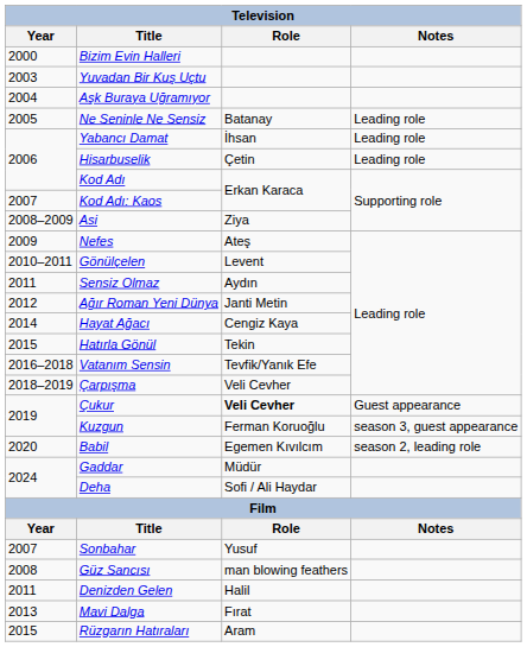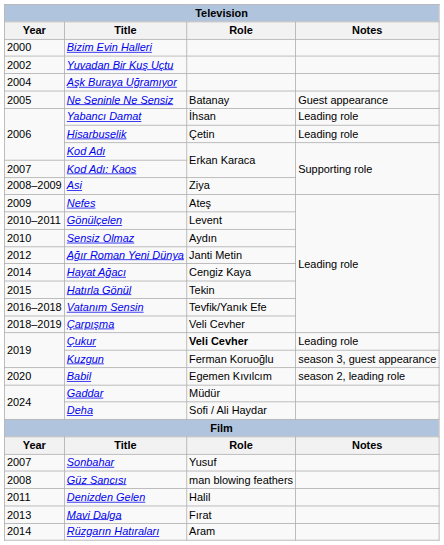 <table class="wikitable" style="font-size:90%">
 <tr>
 <th colspan="4" style="background:LightSteelBlue">Television</th>
 </tr>
 <tr>
 <th>Year</th>
 <th>Title</th>
 <th>Role</th>
 <th>Notes</th>
 </tr>
 <tr>
 <td>2000</td>
 <td><em><a href='#'>Bizim Evin Halleri</a></em></td>
 <td></td>
 <td></td>
 </tr>
 <tr>
-<td>2003</td>
+<td>2002</td>
 <td><em><a href='#'>Yuvadan Bir Kuş Uçtu</a></em></td>
 <td></td>
 <td></td>
 </tr>
 <tr>
 <td>2004</td>
 <td><em><a href='#'>Aşk Buraya Uğramıyor</a></em></td>
 <td></td>
 <td></td>
 </tr>
 <tr>
 <td>2005</td>
 <td><em><a href='#'>Ne Seninle Ne Sensiz</a></em></td>
 <td>Batanay</td>
-<td>Leading role</td>
+<td>Guest appearance</td>
 </tr>
 <tr>
 <td rowspan="3">2006</td>
 <td><em><a href='#'>Yabancı Damat</a></em></td>
 <td>İhsan</td>
 <td>Leading role</td>
 </tr>
 <tr>
 <td><em><a href='#'>Hisarbuselik</a></em></td>
 <td>Çetin</td>
 <td>Leading role</td>
 </tr>
 <tr>
 <td><em><a href='#'>Kod Adı</a></em></td>
 <td rowspan="2">Erkan Karaca</td>
 <td rowspan="3">Supporting role</td>
 </tr>
 <tr>
 <td>2007</td>
 <td><em><a href='#'>Kod Adı: Kaos</a></em></td>
 </tr>
 <tr>
 <td>2008–2009</td>
 <td><em><a href='#'>Asi</a></em></td>
 <td>Ziya</td>
 </tr>
 <tr>
 <td>2009</td>
 <td><em><a href='#'>Nefes</a></em></td>
 <td>Ateş</td>
 <td rowspan="8">Leading role</td>
 </tr>
 <tr>
 <td>2010–2011</td>
 <td><em><a href='#'>Gönülçelen</a></em></td>
 <td>Levent</td>
 </tr>
 <tr>
-<td>2011</td>
+<td>2010</td>
 <td><em><a href='#'>Sensiz Olmaz</a></em></td>
 <td>Aydın</td>
 </tr>
 <tr>
 <td>2012</td>
 <td><em><a href='#'>Ağır Roman Yeni Dünya</a></em></td>
 <td>Janti Metin</td>
 </tr>
 <tr>
 <td>2014</td>
 <td><em><a href='#'>Hayat Ağacı</a></em></td>
 <td>Cengiz Kaya</td>
 </tr>
 <tr>
 <td>2015</td>
 <td><em><a href='#'>Hatırla Gönül</a></em></td>
 <td>Tekin</td>
 </tr>
 <tr>
 <td>2016–2018</td>
 <td><em><a href='#'>Vatanım Sensin</a></em></td>
 <td>Tevfik/Yanık Efe</td>
 </tr>
 <tr>
 <td>2018–2019</td>
 <td><em><a href='#'>Çarpışma</a></em></td>
 <td>Veli Cevher</td>
 </tr>
 <tr>
 <td rowspan="2">2019</td>
 <td><em><a href='#'>Çukur</a></em></td>
 <td><strong>Veli Cevher</strong></td>
-<td>Guest appearance</td>
+<td>Leading role</td>
 </tr>
 <tr>
 <td><em><a href='#'>Kuzgun</a></em></td>
 <td>Ferman Koruoğlu</td>
 <td>season 3, guest appearance</td>
 </tr>
 <tr>
 <td>2020</td>
 <td><em><a href='#'>Babil</a></em></td>
 <td>Egemen Kıvılcım</td>
 <td>season 2, leading role</td>
 </tr>
 <tr>
 <td rowspan="2">2024</td>
 <td><em><a href='#'>Gaddar</a></em></td>
 <td>Müdür</td>
 <td></td>
 </tr>
 <tr>
 <td><em><a href='#'>Deha</a></em></td>
 <td>Sofi / Ali Haydar</td>
 <td></td>
 </tr>
 <tr>
 <th colspan="4" style="background:LightSteelBlue">Film</th>
 </tr>
 <tr>
 <th>Year</th>
 <th>Title</th>
 <th>Role</th>
 <th>Notes</th>
 </tr>
 <tr>
 <td>2007</td>
 <td><em><a href='#'>Sonbahar</a></em></td>
 <td>Yusuf</td>
 <td></td>
 </tr>
 <tr>
 <td>2008</td>
 <td><em><a href='#'>Güz Sancısı</a></em></td>
 <td>man blowing feathers</td>
 <td></td>
 </tr>
 <tr>
 <td>2011</td>
 <td><em><a href='#'>Denizden Gelen</a></em></td>
 <td>Halil</td>
 <td></td>
 </tr>
 <tr>
 <td>2013</td>
 <td><em><a href='#'>Mavi Dalga</a></em></td>
 <td>Fırat</td>
 <td></td>
 </tr>
 <tr>
-<td>2015</td>
+<td>2014</td>
 <td><em><a href='#'>Rüzgarın Hatıraları</a></em></td>
 <td>Aram</td>
 <td></td>
 </tr>
 </table>
